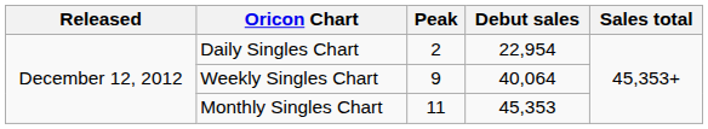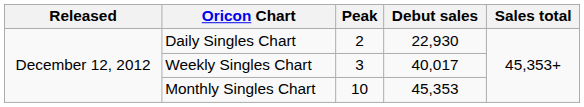 <table class="wikitable" style="width:600px;">
 <tr>
 <th scope="col">Released</th>
 <th scope="col"><a href='#'>Oricon</a> Chart</th>
 <th scope="col">Peak</th>
 <th scope="col">Debut sales</th>
 <th scope="col">Sales total</th>
 </tr>
 <tr>
 <td style="text-align:center;" rowspan="3">December 12, 2012</td>
 <td align="left">Daily Singles Chart</td>
 <td style="text-align:center;">2</td>
-<td style="text-align:center;" rowspan="1">22,954</td>
+<td style="text-align:center;" rowspan="1">22,930</td>
 <td style="text-align:center;" rowspan="3">45,353+ </td>
 </tr>
 <tr>
 <td align="left">Weekly Singles Chart</td>
-<td style="text-align:center;">9</td>
-<td style="text-align:center;" rowspan="1">40,064</td>
+<td style="text-align:center;">3</td>
+<td style="text-align:center;" rowspan="1">40,017</td>
 </tr>
 <tr>
 <td align="left">Monthly Singles Chart</td>
-<td style="text-align:center;">11</td>
+<td style="text-align:center;">10</td>
 <td style="text-align:center;" rowspan="1">45,353</td>
 </tr>
 </table>
